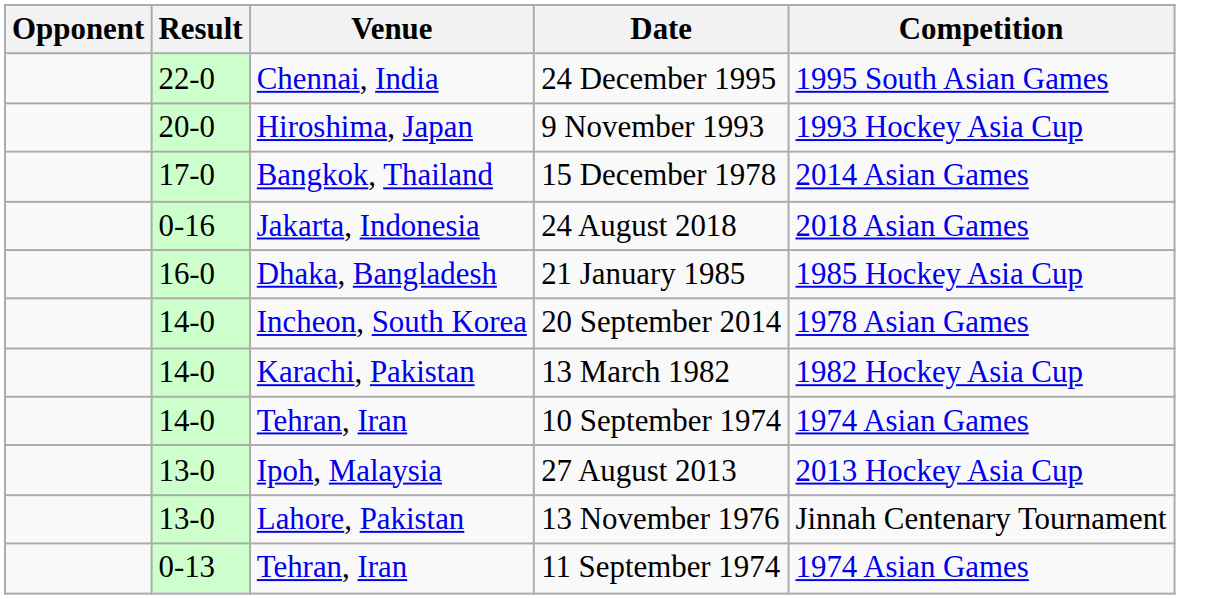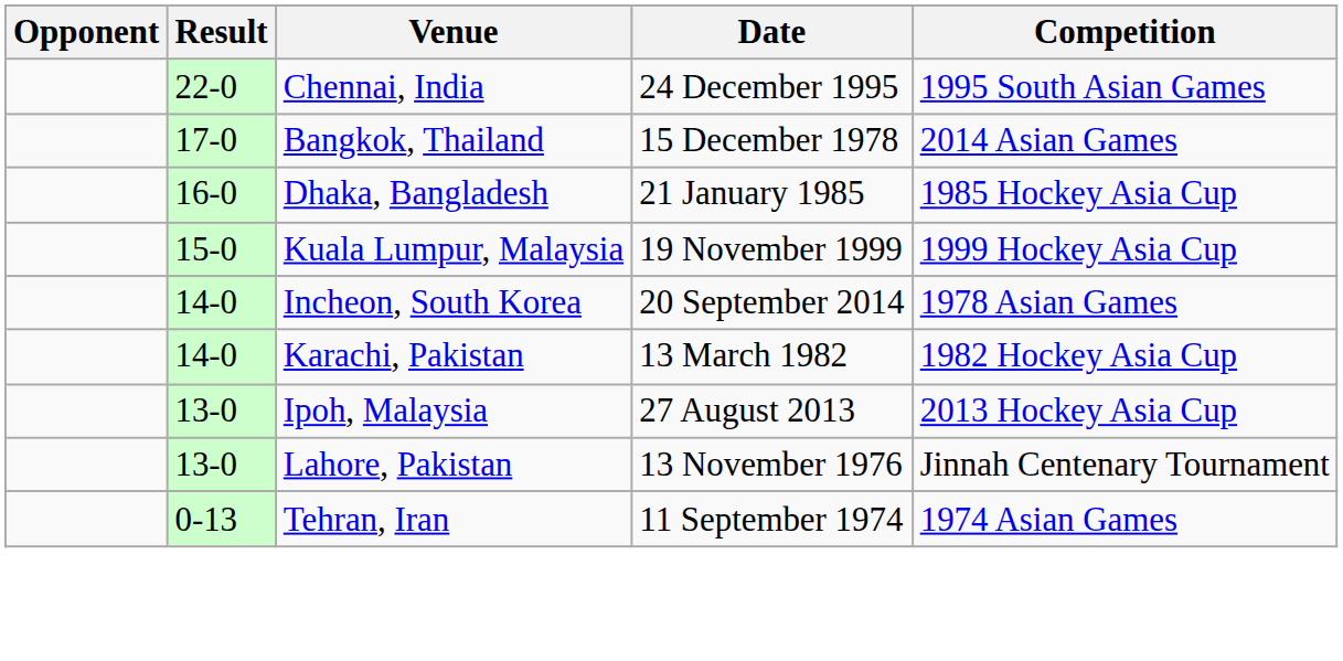 <table class="wikitable">
 <tr>
 <th>Opponent</th>
 <th>Result</th>
 <th>Venue</th>
 <th>Date</th>
 <th>Competition</th>
 </tr>
 <tr>
 <td></td>
 <td style="background:#CCFFCC">22-0</td>
 <td><a href='#'>Chennai</a>, <a href='#'>India</a></td>
 <td>24 December 1995</td>
 <td><a href='#'>1995 South Asian Games</a></td>
 </tr>
 <tr>
 <td></td>
-<td style="background:#CCFFCC">20-0</td>
-<td><a href='#'>Hiroshima</a>, <a href='#'>Japan</a></td>
-<td>9 November 1993</td>
-<td><a href='#'>1993 Hockey Asia Cup</a></td>
-</tr>
-<tr>
-<td></td>
 <td style="background:#CCFFCC">17-0</td>
 <td><a href='#'>Bangkok</a>, <a href='#'>Thailand</a></td>
 <td>15 December 1978</td>
 <td><a href='#'>2014 Asian Games</a></td>
 </tr>
 <tr>
 <td></td>
-<td style="background:#CCFFCC">0-16</td>
-<td><a href='#'>Jakarta</a>, <a href='#'>Indonesia</a></td>
-<td>24 August 2018</td>
-<td><a href='#'>2018 Asian Games</a></td>
-</tr>
-<tr>
-<td></td>
 <td style="background:#CCFFCC">16-0</td>
 <td><a href='#'>Dhaka</a>, <a href='#'>Bangladesh</a></td>
 <td>21 January 1985</td>
 <td><a href='#'>1985 Hockey Asia Cup</a></td>
+</tr>
+<tr>
+<td></td>
+<td style="background:#CCFFCC">15-0</td>
+<td><a href='#'>Kuala Lumpur</a>, <a href='#'>Malaysia</a></td>
+<td>19 November 1999</td>
+<td><a href='#'>1999 Hockey Asia Cup</a></td>
 </tr>
 <tr>
 <td></td>
 <td style="background:#CCFFCC">14-0</td>
 <td><a href='#'>Incheon</a>, <a href='#'>South Korea</a></td>
 <td>20 September 2014</td>
 <td><a href='#'>1978 Asian Games</a></td>
 </tr>
 <tr>
 <td></td>
 <td style="background:#CCFFCC">14-0</td>
 <td><a href='#'>Karachi</a>, <a href='#'>Pakistan</a></td>
 <td>13 March 1982</td>
 <td><a href='#'>1982 Hockey Asia Cup</a></td>
-</tr>
-<tr>
-<td></td>
-<td style="background:#CCFFCC">14-0</td>
-<td><a href='#'>Tehran</a>, <a href='#'>Iran</a></td>
-<td>10 September 1974</td>
-<td><a href='#'>1974 Asian Games</a></td>
 </tr>
 <tr>
 <td></td>
 <td style="background:#CCFFCC">13-0</td>
 <td><a href='#'>Ipoh</a>, <a href='#'>Malaysia</a></td>
 <td>27 August 2013</td>
 <td><a href='#'>2013 Hockey Asia Cup</a></td>
 </tr>
 <tr>
 <td></td>
 <td style="background:#CCFFCC">13-0</td>
 <td><a href='#'>Lahore</a>, <a href='#'>Pakistan</a></td>
 <td>13 November 1976</td>
 <td>Jinnah Centenary Tournament</td>
 </tr>
 <tr>
 <td></td>
 <td style="background:#CCFFCC">0-13</td>
 <td><a href='#'>Tehran</a>, <a href='#'>Iran</a></td>
 <td>11 September 1974</td>
 <td><a href='#'>1974 Asian Games</a></td>
 </tr>
 </table>
